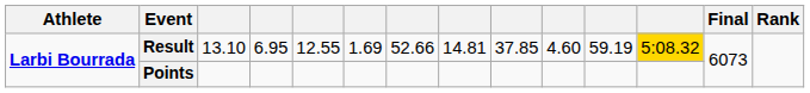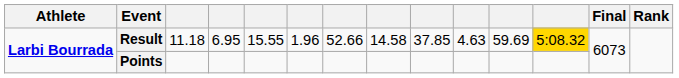 <table class="wikitable" style="font-size:90%">
 <tr>
 <th>Athlete</th>
 <th>Event</th>
 <th></th>
 <th></th>
 <th></th>
 <th></th>
 <th></th>
 <th></th>
 <th></th>
 <th></th>
 <th></th>
 <th></th>
 <th>Final</th>
 <th>Rank</th>
 </tr>
 <tr align=center>
 <td rowspan=2 align=left><strong><a href='#'>Larbi Bourrada</a></strong></td>
 <th style="font-size:95%">Result</th>
-<td>13.10</td>
+<td>11.18</td>
 <td>6.95</td>
-<td>12.55</td>
-<td>1.69</td>
+<td>15.55</td>
+<td>1.96</td>
 <td>52.66</td>
-<td>14.81</td>
+<td>14.58</td>
 <td>37.85</td>
-<td>4.60</td>
-<td>59.19</td>
+<td>4.63</td>
+<td>59.69</td>
 <td style="background: gold;">5:08.32</td>
 <td rowspan=2>6073</td>
 <td rowspan=2></td>
 </tr>
 <tr align=center>
 <th style="font-size:95%">Points</th>
 <td></td>
 <td></td>
 <td></td>
 <td></td>
 <td></td>
 <td></td>
 <td></td>
 <td></td>
 <td></td>
 <td></td>
 </tr>
 </table>
